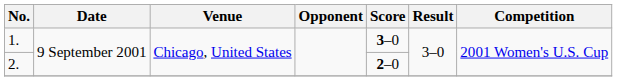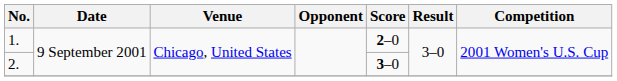 <table class="wikitable">
 <tr>
 <th>No.</th>
 <th>Date</th>
 <th>Venue</th>
 <th>Opponent</th>
 <th>Score</th>
 <th>Result</th>
 <th>Competition</th>
 </tr>
 <tr>
 <td>1.</td>
 <td rowspan=2>9 September 2001</td>
 <td rowspan=2><a href='#'>Chicago</a>, <a href='#'>United States</a></td>
 <td rowspan=2></td>
-<td align=center><strong>3</strong>–0</td>
+<td align=center><strong>2</strong>–0</td>
 <td rowspan=2 align=center>3–0</td>
 <td rowspan=2><a href='#'>2001 Women's U.S. Cup</a></td>
 </tr>
 <tr>
 <td>2.</td>
-<td align=center><strong>2</strong>–0</td>
+<td align=center><strong>3</strong>–0</td>
 </tr>
 <tr>
 </tr>
 </table>
